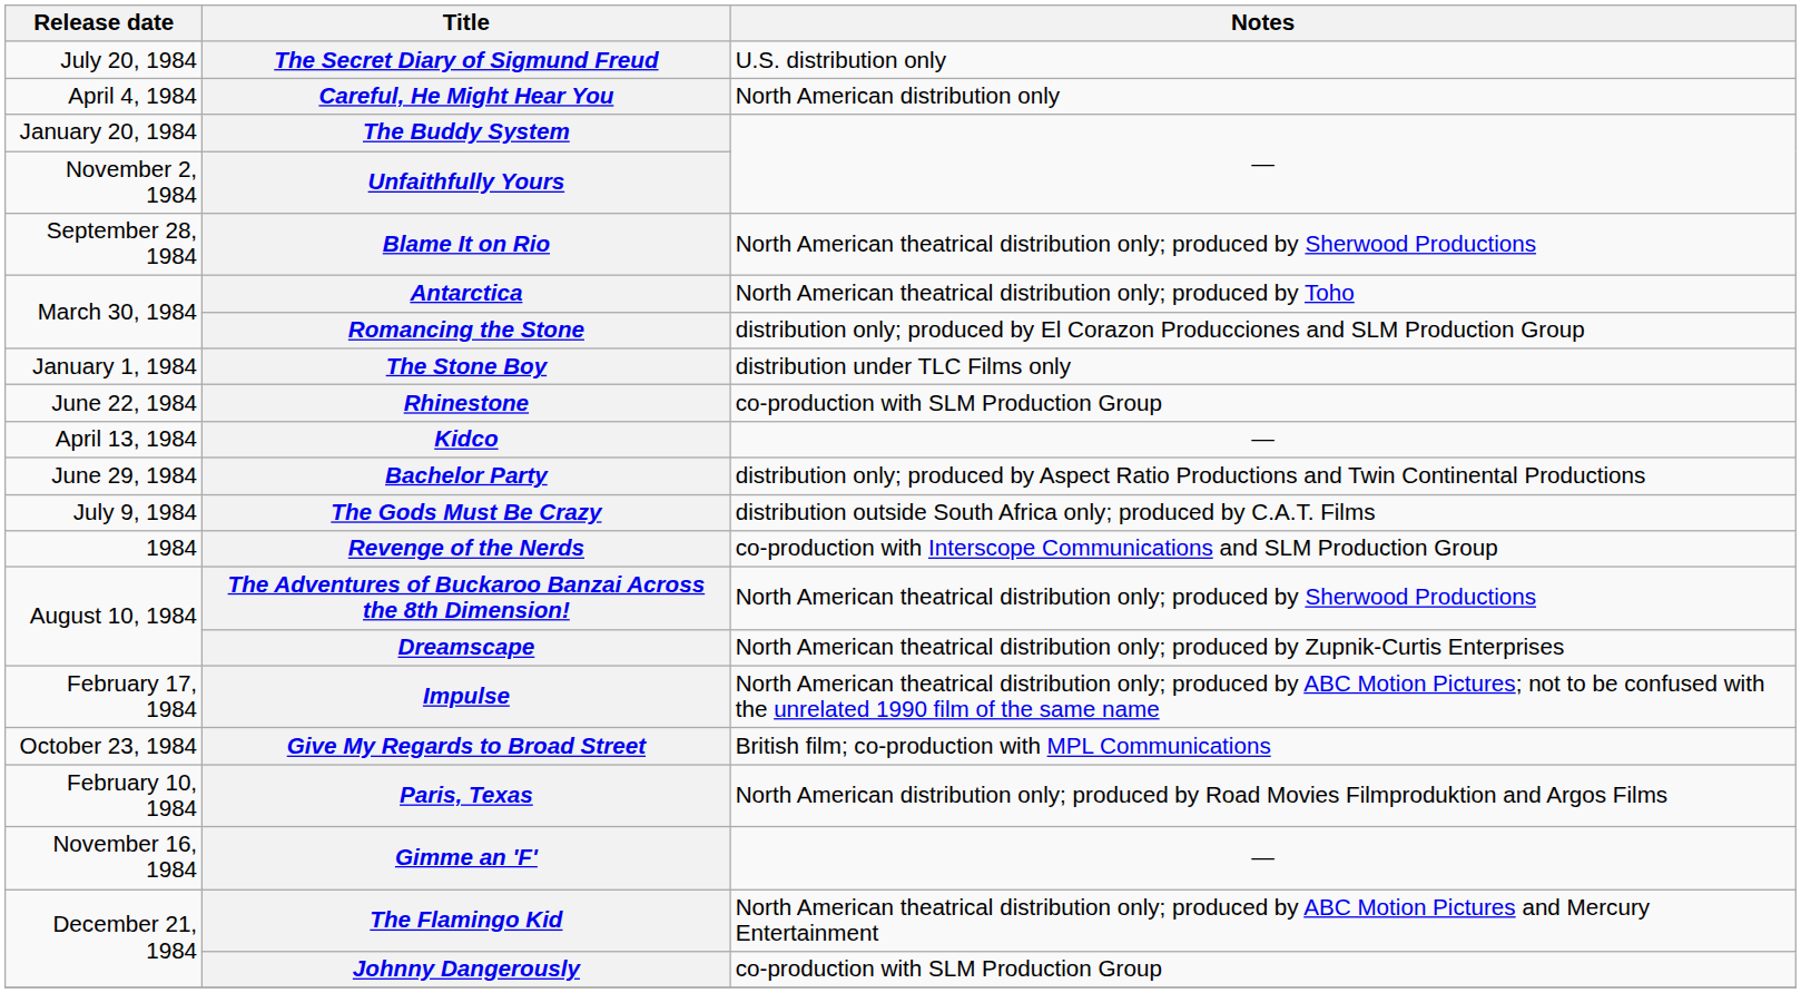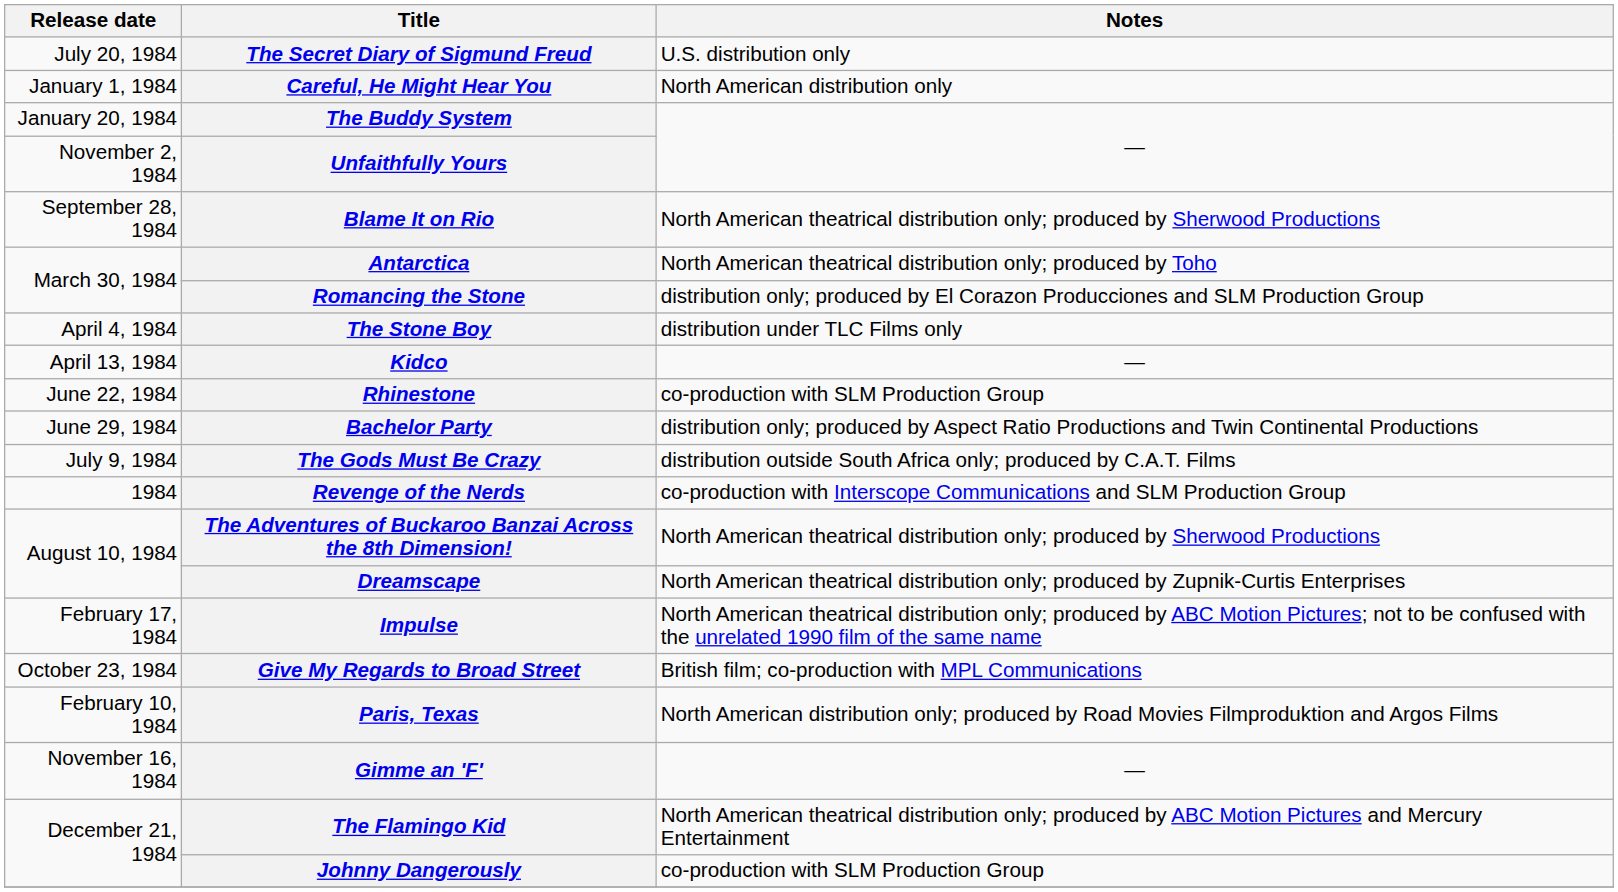 <table class="wikitable plainrowheaders sortable">
 <tr>
 <th scope="col" style="width:130px;">Release date</th>
 <th scope="col">Title</th>
 <th scope="col" class="unsortable">Notes</th>
 </tr>
 <tr>
 <td style="text-align:right;">July 20, 1984</td>
 <th scope="row"><em><a href='#'>The Secret Diary of Sigmund Freud</a></em></th>
 <td>U.S. distribution only</td>
 </tr>
 <tr>
-<td style="text-align:right;">April 4, 1984</td>
+<td style="text-align:right;">January 1, 1984</td>
 <th scope="row"><em><a href='#'>Careful, He Might Hear You</a></em></th>
 <td>North American distribution only</td>
 </tr>
 <tr>
 <td style="text-align:right;">January 20, 1984</td>
 <th scope="row"><em><a href='#'>The Buddy System</a></em></th>
 <td rowspan="2" align="center">—</td>
 </tr>
 <tr>
 <td style="text-align:right;">November 2, 1984</td>
 <th scope="row"><em><a href='#'>Unfaithfully Yours</a></em></th>
 </tr>
 <tr>
 <td style="text-align:right;">September 28, 1984</td>
 <th scope="row"><em><a href='#'>Blame It on Rio</a></em></th>
 <td>North American theatrical distribution only; produced by <a href='#'>Sherwood Productions</a></td>
 </tr>
 <tr>
 <td style="text-align:right;" rowspan="2">March 30, 1984</td>
 <th scope="row"><em><a href='#'>Antarctica</a></em></th>
 <td>North American theatrical distribution only; produced by <a href='#'>Toho</a></td>
 </tr>
 <tr>
 <th scope="row"><em><a href='#'>Romancing the Stone</a></em></th>
 <td>distribution only; produced by El Corazon Producciones and SLM Production Group</td>
 </tr>
 <tr>
-<td style="text-align:right;">January 1, 1984</td>
+<td style="text-align:right;">April 4, 1984</td>
 <th scope="row"><em><a href='#'>The Stone Boy</a></em></th>
 <td>distribution under TLC Films only</td>
+</tr>
+<tr>
+<td style="text-align:right;">April 13, 1984</td>
+<th scope="row"><em><a href='#'>Kidco</a></em></th>
+<td align="center">—</td>
 </tr>
 <tr>
 <td style="text-align:right;">June 22, 1984</td>
 <th scope="row"><em><a href='#'>Rhinestone</a></em></th>
 <td>co-production with SLM Production Group</td>
-</tr>
-<tr>
-<td style="text-align:right;">April 13, 1984</td>
-<th scope="row"><em><a href='#'>Kidco</a></em></th>
-<td align="center">—</td>
 </tr>
 <tr>
 <td style="text-align:right;">June 29, 1984</td>
 <th scope="row"><em><a href='#'>Bachelor Party</a></em></th>
 <td>distribution only; produced by Aspect Ratio Productions and Twin Continental Productions</td>
 </tr>
 <tr>
 <td style="text-align:right;">July 9, 1984</td>
 <th scope="row"><em><a href='#'>The Gods Must Be Crazy</a></em></th>
 <td>distribution outside South Africa only; produced by C.A.T. Films</td>
 </tr>
 <tr>
 <td style="text-align:right;">1984</td>
 <th scope="row"><em><a href='#'>Revenge of the Nerds</a></em></th>
 <td>co-production with <a href='#'>Interscope Communications</a> and SLM Production Group</td>
 </tr>
 <tr>
 <td style="text-align:right;" rowspan="2">August 10, 1984</td>
 <th scope="row"><em><a href='#'>The Adventures of Buckaroo Banzai Across the 8th Dimension!</a></em></th>
 <td>North American theatrical distribution only; produced by <a href='#'>Sherwood Productions</a></td>
 </tr>
 <tr>
 <th scope="row"><em><a href='#'>Dreamscape</a></em></th>
 <td>North American theatrical distribution only; produced by Zupnik-Curtis Enterprises</td>
 </tr>
 <tr>
 <td style="text-align:right;">February 17, 1984</td>
 <th scope="row"><em><a href='#'>Impulse</a></em></th>
 <td>North American theatrical distribution only; produced by <a href='#'>ABC Motion Pictures</a>; not to be confused with the <a href='#'>unrelated 1990 film of the same name</a></td>
 </tr>
 <tr>
 <td style="text-align:right;">October 23, 1984</td>
 <th scope="row"><em><a href='#'>Give My Regards to Broad Street</a></em></th>
 <td>British film; co-production with <a href='#'>MPL Communications</a></td>
 </tr>
 <tr>
 <td style="text-align:right;">February 10, 1984</td>
 <th scope="row"><em><a href='#'>Paris, Texas</a></em></th>
 <td>North American distribution only; produced by Road Movies Filmproduktion and Argos Films</td>
 </tr>
 <tr>
 <td style="text-align:right;">November 16, 1984</td>
 <th scope="row"><em><a href='#'>Gimme an 'F'</a></em></th>
 <td align="center">—</td>
 </tr>
 <tr>
 <td style="text-align:right;" rowspan="2">December 21, 1984</td>
 <th scope="row"><em><a href='#'>The Flamingo Kid</a></em></th>
 <td>North American theatrical distribution only; produced by <a href='#'>ABC Motion Pictures</a> and Mercury Entertainment</td>
 </tr>
 <tr>
 <th scope="row"><em><a href='#'>Johnny Dangerously</a></em></th>
 <td>co-production with SLM Production Group</td>
 </tr>
 <tr>
 </tr>
 </table>
